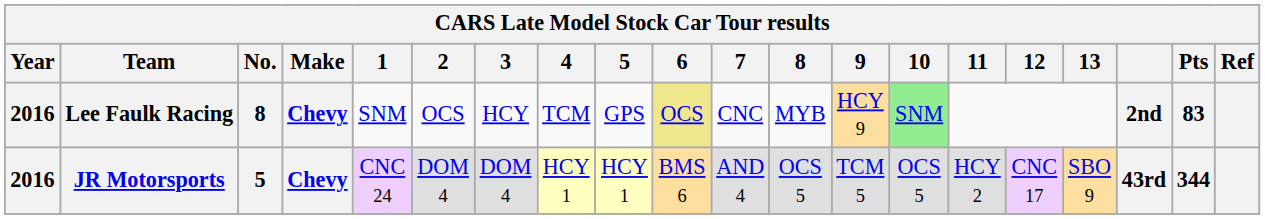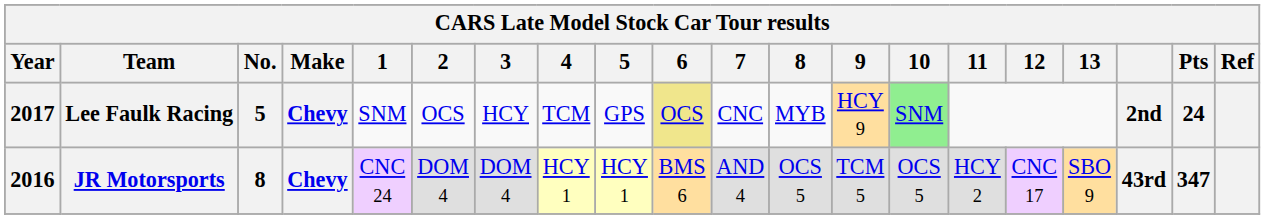 <table class="wikitable" style="text-align:center; font-size:75%">
 <tr>
 <th colspan=23>CARS Late Model Stock Car Tour results</th>
 </tr>
 <tr>
 <th>Year</th>
 <th>Team</th>
 <th>No.</th>
 <th>Make</th>
 <th>1</th>
 <th>2</th>
 <th>3</th>
 <th>4</th>
 <th>5</th>
 <th>6</th>
 <th>7</th>
 <th>8</th>
 <th>9</th>
 <th>10</th>
 <th>11</th>
 <th>12</th>
 <th>13</th>
 <th></th>
 <th>Pts</th>
 <th>Ref</th>
 </tr>
 <tr>
-<th>2016</th>
+<th>2017</th>
 <th>Lee Faulk Racing</th>
-<th>8</th>
+<th>5</th>
 <th><a href='#'>Chevy</a></th>
 <td><a href='#'>SNM</a></td>
 <td><a href='#'>OCS</a></td>
 <td><a href='#'>HCY</a></td>
 <td><a href='#'>TCM</a></td>
 <td><a href='#'>GPS</a></td>
 <td style="background: khaki;"><a href='#'>OCS</a></td>
 <td><a href='#'>CNC</a></td>
 <td><a href='#'>MYB</a></td>
 <td style="background:#FFDF9F;"><a href='#'>HCY</a><br><small>9</small></td>
 <td style="background: lightgreen;"><a href='#'>SNM</a></td>
 <td colspan=3></td>
 <th>2nd</th>
-<th>83</th>
+<th>24</th>
 <th></th>
 </tr>
 <tr>
 <th>2016</th>
 <th><a href='#'>JR Motorsports</a></th>
-<th>5</th>
+<th>8</th>
 <th><a href='#'>Chevy</a></th>
 <td style="background:#EFCFFF;"><a href='#'>CNC</a><br><small>24</small></td>
 <td style="background:#DFDFDF;"><a href='#'>DOM</a><br><small>4</small></td>
 <td style="background:#DFDFDF;"><a href='#'>DOM</a><br><small>4</small></td>
 <td style="background:#FFFFBF;"><a href='#'>HCY</a><br><small>1</small></td>
 <td style="background:#FFFFBF;"><a href='#'>HCY</a><br><small>1</small></td>
 <td style="background:#FFDF9F;"><a href='#'>BMS</a><br><small>6</small></td>
 <td style="background:#DFDFDF;"><a href='#'>AND</a><br><small>4</small></td>
 <td style="background:#DFDFDF;"><a href='#'>OCS</a><br><small>5</small></td>
 <td style="background:#DFDFDF;"><a href='#'>TCM</a><br><small>5</small></td>
 <td style="background:#DFDFDF;"><a href='#'>OCS</a><br><small>5</small></td>
 <td style="background:#DFDFDF;"><a href='#'>HCY</a><br><small>2</small></td>
 <td style="background:#EFCFFF;"><a href='#'>CNC</a><br><small>17</small></td>
 <td style="background:#FFDF9F;"><a href='#'>SBO</a><br><small>9</small></td>
 <th>43rd</th>
-<th>344</th>
+<th>347</th>
 <th></th>
 </tr>
 </table>
